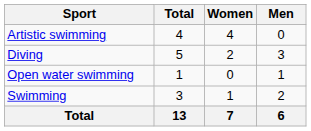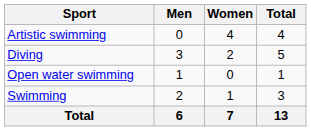 <table class="wikitable sortable" style="text-align:center;">
 <tr>
 <th width=180>Sport</th>
+<th width=55>Men</th>
+<th width=55>Women</th>
 <th width=55>Total</th>
-<th width=55>Women</th>
-<th width=55>Men</th>
 </tr>
 <tr>
 <td align=left><a href='#'>Artistic swimming</a></td>
+<td>0</td>
 <td>4</td>
 <td>4</td>
-<td>0</td>
 </tr>
 <tr>
 <td align=left><a href='#'>Diving</a></td>
+<td>3</td>
+<td>2</td>
 <td>5</td>
-<td>2</td>
-<td>3</td>
 </tr>
 <tr>
 <td align=left><a href='#'>Open water swimming</a></td>
 <td>1</td>
 <td>0</td>
 <td>1</td>
 </tr>
 <tr>
 <td align=left><a href='#'>Swimming</a></td>
+<td>2</td>
+<td>1</td>
 <td>3</td>
-<td>1</td>
-<td>2</td>
 </tr>
 <tr>
 <th>Total</th>
+<th>6</th>
+<th>7</th>
 <th>13</th>
-<th>7</th>
-<th>6</th>
 </tr>
 </table>
